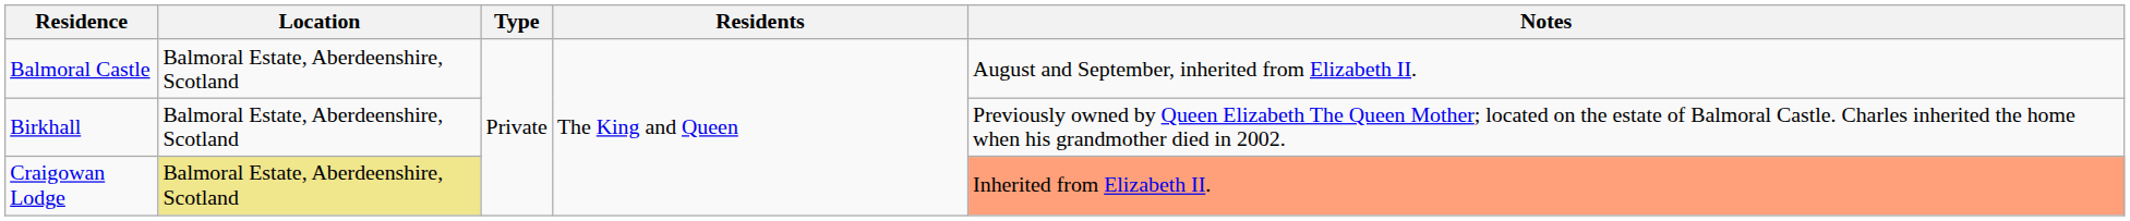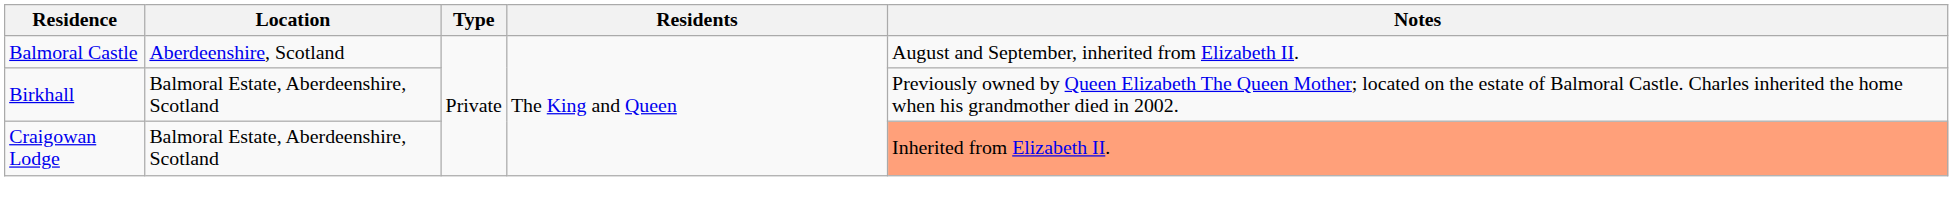 <table class="wikitable sortable">
 <tr>
 <th>Residence</th>
 <th>Location</th>
 <th>Type</th>
 <th width="300pt">Residents</th>
 <th class="unsortable">Notes</th>
 </tr>
 <tr>
 <td><a href='#'>Balmoral Castle</a></td>
-<td>Balmoral Estate, Aberdeenshire, Scotland</td>
+<td><a href='#'>Aberdeenshire</a>, Scotland</td>
 <td rowspan="3">Private</td>
 <td rowspan="3">The <a href='#'>King</a> and <a href='#'>Queen</a></td>
 <td>August and September, inherited from <a href='#'>Elizabeth II</a>.</td>
 </tr>
 <tr>
 <td><a href='#'>Birkhall</a></td>
 <td>Balmoral Estate, Aberdeenshire, Scotland</td>
 <td>Previously owned by <a href='#'>Queen Elizabeth The Queen Mother</a>; located on the estate of Balmoral Castle. Charles inherited the home when his grandmother died in 2002.</td>
 </tr>
 <tr>
 <td><a href='#'>Craigowan Lodge</a></td>
-<td style="background: khaki;">Balmoral Estate, Aberdeenshire, Scotland</td>
+<td>Balmoral Estate, Aberdeenshire, Scotland</td>
 <td style="background: lightsalmon;">Inherited from <a href='#'>Elizabeth II</a>.</td>
 </tr>
 </table>
